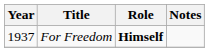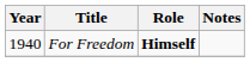 <table class = "wikitable sortable">
 <tr>
 <th>Year</th>
 <th>Title</th>
 <th>Role</th>
 <th class = "unsortable">Notes</th>
 </tr>
 <tr>
-<td>1937</td>
+<td>1940</td>
 <td><em>For Freedom</em></td>
 <td><strong>Himself</strong></td>
 <td></td>
 </tr>
 <tr>
 </tr>
 </table>
